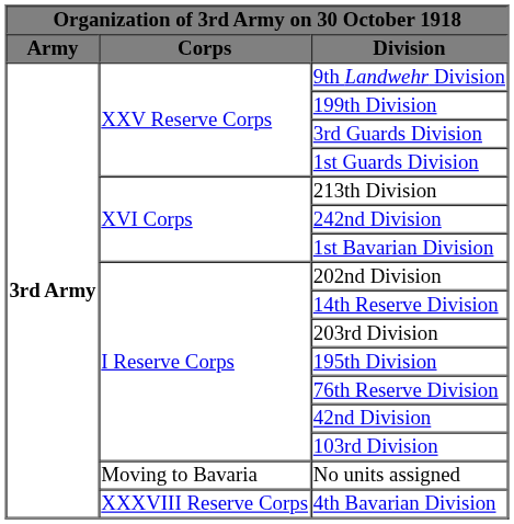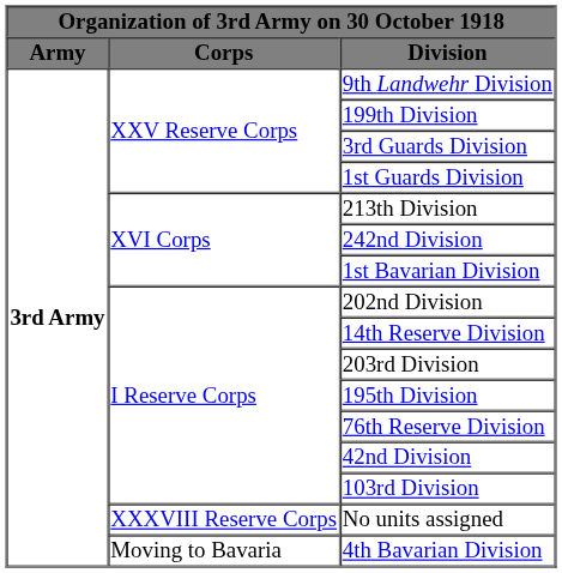 <table style="float: right;" border="1" cellpadding="1" cellspacing="0" style="font-size: 100%; border: gray solid 1px; border-collapse: collapse; text-align: center;">
 <tr style="background-color:grey; color:black;">
 <th colspan="3">Organization of 3rd Army on 30 October 1918</th>
 </tr>
 <tr>
 </tr>
 <tr style="background-color:grey; color:black;">
 <th>Army</th>
 <th>Corps</th>
 <th>Division</th>
 </tr>
 <tr>
 <td ROWSPAN=16><strong>3rd Army</strong></td>
 <td ROWSPAN=4><a href='#'>XXV Reserve Corps</a></td>
 <td><a href='#'>9th <em>Landwehr</em> Division</a></td>
 </tr>
 <tr>
 <td><a href='#'>199th Division</a></td>
 </tr>
 <tr>
 <td><a href='#'>3rd Guards Division</a></td>
 </tr>
 <tr>
 <td><a href='#'>1st Guards Division</a></td>
 </tr>
 <tr>
 <td ROWSPAN=3><a href='#'>XVI Corps</a></td>
 <td>213th Division</td>
 </tr>
 <tr>
 <td><a href='#'>242nd Division</a></td>
 </tr>
 <tr>
 <td><a href='#'>1st Bavarian Division</a></td>
 </tr>
 <tr>
 <td ROWSPAN=7><a href='#'>I Reserve Corps</a></td>
 <td>202nd Division</td>
 </tr>
 <tr>
 <td><a href='#'>14th Reserve Division</a></td>
 </tr>
 <tr>
 <td>203rd Division</td>
 </tr>
 <tr>
 <td><a href='#'>195th Division</a></td>
 </tr>
 <tr>
 <td><a href='#'>76th Reserve Division</a></td>
 </tr>
 <tr>
 <td><a href='#'>42nd Division</a></td>
 </tr>
 <tr>
 <td><a href='#'>103rd Division</a></td>
 </tr>
 <tr>
-<td ROWSPAN=1>Moving to Bavaria</td>
+<td ROWSPAN=1><a href='#'>XXXVIII Reserve Corps</a></td>
 <td>No units assigned</td>
 </tr>
 <tr>
-<td ROWSPAN=1><a href='#'>XXXVIII Reserve Corps</a></td>
+<td ROWSPAN=1>Moving to Bavaria</td>
 <td><a href='#'>4th Bavarian Division</a></td>
 </tr>
 <tr>
 </tr>
 </table>
